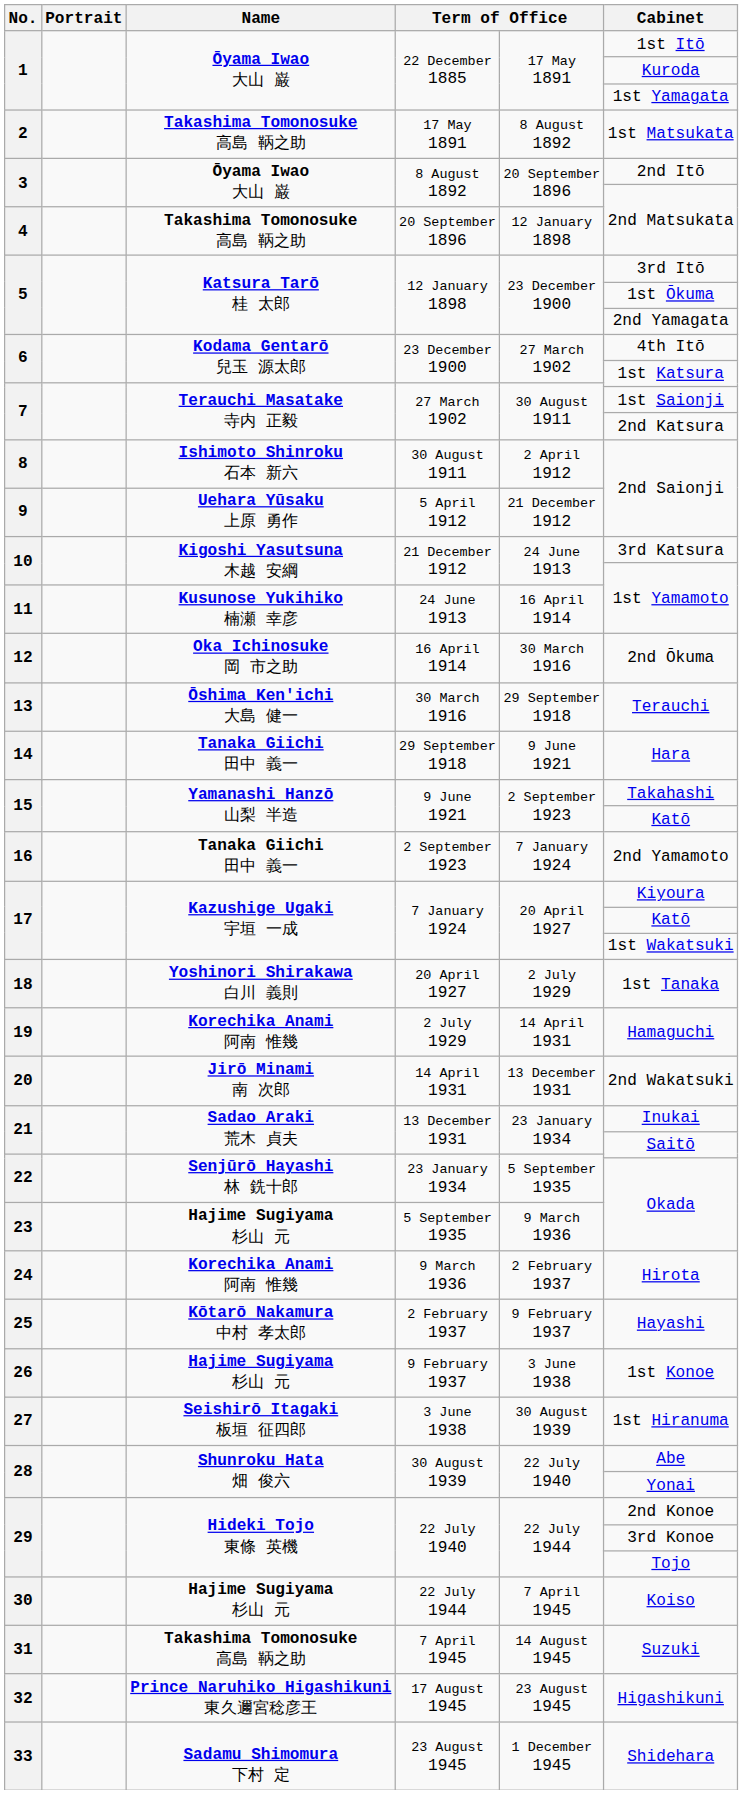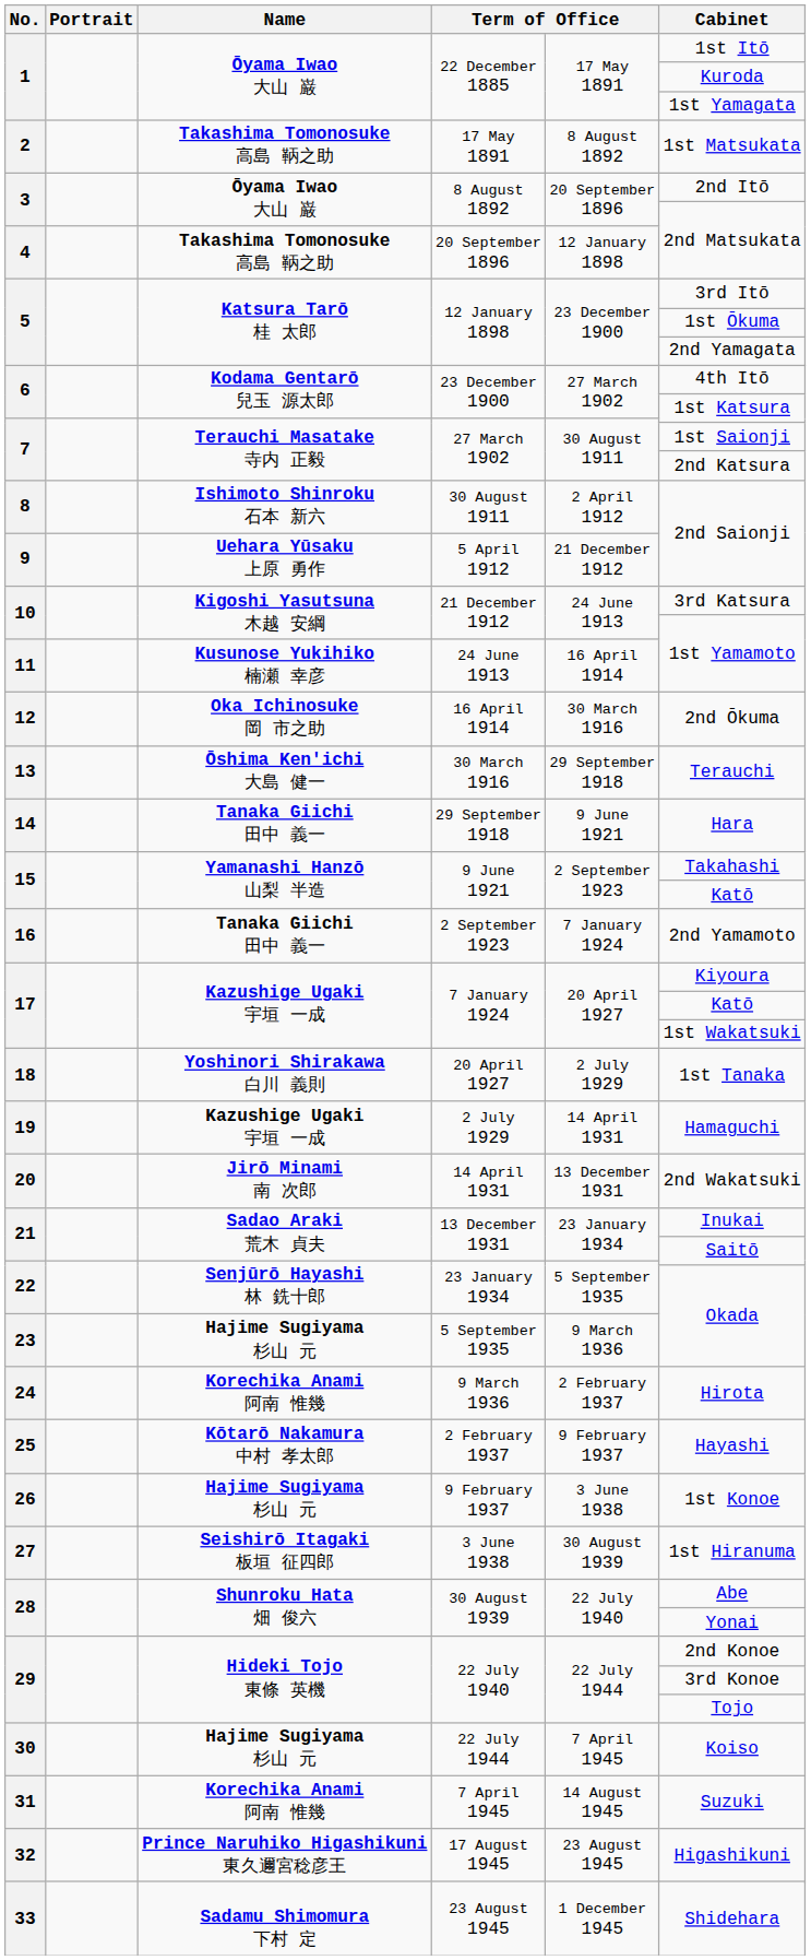 <table class="wikitable" style="text-align:center">
 <tr>
 <th><abbr>No.</abbr></th>
 <th>Portrait</th>
 <th>Name</th>
 <th colspan=2>Term of Office</th>
 <th>Cabinet</th>
 </tr>
 <tr>
 <th rowspan=4>1</th>
 <td rowspan=4></td>
 <td rowspan=4><strong><a href='#'>Ōyama Iwao</a></strong><br>大山 巌</td>
 <td rowspan=4><small>22 December</small><br>1885</td>
 <td rowspan=4><small>17 May</small><br>1891</td>
 <td>1st <a href='#'>Itō</a></td>
 </tr>
 <tr>
 <td><a href='#'>Kuroda</a></td>
 </tr>
 <tr>
 <td>1st <a href='#'>Yamagata</a></td>
 </tr>
 <tr>
 <td rowspan=2>1st <a href='#'>Matsukata</a></td>
 </tr>
 <tr>
 <th>2</th>
 <td></td>
 <td><strong><a href='#'>Takashima Tomonosuke</a></strong><br>高島 鞆之助</td>
 <td><small>17 May</small><br>1891</td>
 <td><small>8 August</small><br>1892</td>
 </tr>
 <tr>
 <th rowspan=2>3</th>
 <td rowspan=2></td>
 <td rowspan=2><strong>Ōyama Iwao</strong><br>大山 巌</td>
 <td rowspan=2><small>8 August</small><br>1892</td>
 <td rowspan=2><small>20 September</small><br>1896</td>
 <td>2nd Itō</td>
 </tr>
 <tr>
 <td rowspan=2>2nd Matsukata</td>
 </tr>
 <tr>
 <th>4</th>
 <td></td>
 <td><strong>Takashima Tomonosuke</strong><br>高島 鞆之助</td>
 <td><small>20 September</small><br>1896</td>
 <td><small>12 January</small><br>1898</td>
 </tr>
 <tr>
 <th rowspan=4>5</th>
 <td rowspan=4></td>
 <td rowspan=4><strong><a href='#'>Katsura Tarō</a></strong><br>桂 太郎</td>
 <td rowspan=4><small>12 January</small><br>1898</td>
 <td rowspan=4><small>23 December</small><br>1900</td>
 <td>3rd Itō</td>
 </tr>
 <tr>
 <td>1st <a href='#'>Ōkuma</a></td>
 </tr>
 <tr>
 <td>2nd Yamagata</td>
 </tr>
 <tr>
 <td rowspan=2>4th Itō</td>
 </tr>
 <tr>
 <th rowspan=2>6</th>
 <td rowspan=2></td>
 <td rowspan=2><strong><a href='#'>Kodama Gentarō</a></strong><br>兒玉 源太郎</td>
 <td rowspan=2><small>23 December</small><br>1900</td>
 <td rowspan=2><small>27 March</small><br>1902</td>
 </tr>
 <tr>
 <td rowspan=2>1st <a href='#'>Katsura</a></td>
 </tr>
 <tr>
 <th rowspan=3>7</th>
 <td rowspan=3></td>
 <td rowspan=3><strong><a href='#'>Terauchi Masatake</a></strong><br>寺内 正毅</td>
 <td rowspan=3><small>27 March</small><br>1902</td>
 <td rowspan=3><small>30 August</small><br>1911</td>
 </tr>
 <tr>
 <td>1st <a href='#'>Saionji</a></td>
 </tr>
 <tr>
 <td>2nd Katsura</td>
 </tr>
 <tr>
 <th>8</th>
 <td></td>
 <td><strong><a href='#'>Ishimoto Shinroku</a></strong><br>石本 新六</td>
 <td><small>30 August</small><br>1911</td>
 <td><small>2 April</small><br>1912</td>
 <td rowspan=2>2nd Saionji</td>
 </tr>
 <tr>
 <th>9</th>
 <td></td>
 <td><strong><a href='#'>Uehara Yūsaku</a></strong><br>上原 勇作</td>
 <td><small>5 April</small><br>1912</td>
 <td><small>21 December</small><br>1912</td>
 </tr>
 <tr>
 <th rowspan=2>10</th>
 <td rowspan=2></td>
 <td rowspan=2><strong><a href='#'>Kigoshi Yasutsuna</a></strong><br>木越 安綱</td>
 <td rowspan=2><small>21 December</small><br>1912</td>
 <td rowspan=2><small>24 June</small><br>1913</td>
 <td>3rd Katsura</td>
 </tr>
 <tr>
 <td rowspan=2>1st <a href='#'>Yamamoto</a></td>
 </tr>
 <tr>
 <th>11</th>
 <td></td>
 <td><strong><a href='#'>Kusunose Yukihiko</a></strong><br>楠瀬 幸彦</td>
 <td><small>24 June</small><br>1913</td>
 <td><small>16 April</small><br>1914</td>
 </tr>
 <tr>
 <th>12</th>
 <td></td>
 <td><strong><a href='#'>Oka Ichinosuke</a></strong><br>岡 市之助</td>
 <td><small>16 April</small><br>1914</td>
 <td><small>30 March</small><br>1916</td>
 <td rowspan=2>2nd Ōkuma</td>
 </tr>
 <tr>
 <th rowspan=2>13</th>
 <td rowspan=2></td>
 <td rowspan=2><strong><a href='#'>Ōshima Ken'ichi</a></strong><br>大島 健一</td>
 <td rowspan=2><small>30 March</small><br>1916</td>
 <td rowspan=2><small>29 September</small><br>1918</td>
 </tr>
 <tr>
 <td><a href='#'>Terauchi</a></td>
 </tr>
 <tr>
 <th>14</th>
 <td></td>
 <td><strong><a href='#'>Tanaka Giichi</a></strong><br>田中 義一</td>
 <td><small>29 September</small><br>1918</td>
 <td><small>9 June</small><br>1921</td>
 <td rowspan=2><a href='#'>Hara</a></td>
 </tr>
 <tr>
 <th rowspan=3>15</th>
 <td rowspan=3></td>
 <td rowspan=3><strong><a href='#'>Yamanashi Hanzō</a></strong><br>山梨 半造</td>
 <td rowspan=3><small>9 June</small><br>1921</td>
 <td rowspan=3><small>2 September</small><br>1923</td>
 </tr>
 <tr>
 <td><a href='#'>Takahashi</a></td>
 </tr>
 <tr>
 <td><a href='#'>Katō</a></td>
 </tr>
 <tr>
 <th>16</th>
 <td></td>
 <td><strong>Tanaka Giichi</strong><br>田中 義一</td>
 <td><small>2 September</small><br>1923</td>
 <td><small>7 January</small><br>1924</td>
 <td>2nd Yamamoto</td>
 </tr>
 <tr>
 <th rowspan=3>17</th>
 <td rowspan=3></td>
 <td rowspan=3><strong><a href='#'>Kazushige Ugaki</a></strong><br>宇垣 一成</td>
 <td rowspan=3><small>7 January</small><br>1924</td>
 <td rowspan=3><small>20 April</small><br>1927</td>
 <td><a href='#'>Kiyoura</a></td>
 </tr>
 <tr>
 <td><a href='#'>Katō</a></td>
 </tr>
 <tr>
 <td>1st <a href='#'>Wakatsuki</a></td>
 </tr>
 <tr>
 <th>18</th>
 <td></td>
 <td><strong><a href='#'>Yoshinori Shirakawa</a></strong><br>白川 義則</td>
 <td><small>20 April</small><br>1927</td>
 <td><small>2 July</small><br>1929</td>
 <td>1st <a href='#'>Tanaka</a></td>
 </tr>
 <tr>
 <th>19</th>
 <td></td>
-<td><strong><a href='#'>Korechika Anami</a></strong><br>阿南 惟幾</td>
+<td><strong>Kazushige Ugaki</strong><br>宇垣 一成</td>
 <td><small>2 July</small><br>1929</td>
 <td><small>14 April</small><br>1931</td>
 <td><a href='#'>Hamaguchi</a></td>
 </tr>
 <tr>
 <th>20</th>
 <td></td>
 <td><strong><a href='#'>Jirō Minami</a></strong><br>南 次郎</td>
 <td><small>14 April</small><br>1931</td>
 <td><small>13 December</small><br>1931</td>
 <td>2nd Wakatsuki</td>
 </tr>
 <tr>
 <th rowspan=2>21</th>
 <td rowspan=2></td>
 <td rowspan=2><strong><a href='#'>Sadao Araki</a></strong><br>荒木 貞夫</td>
 <td rowspan=2><small>13 December</small><br>1931</td>
 <td rowspan=2><small>23 January</small><br>1934</td>
 <td><a href='#'>Inukai</a></td>
 </tr>
 <tr>
 <td rowspan=2><a href='#'>Saitō</a></td>
 </tr>
 <tr>
 <th rowspan=2>22</th>
 <td rowspan=2></td>
 <td rowspan=2><strong><a href='#'>Senjūrō Hayashi</a></strong><br>林 銑十郎</td>
 <td rowspan=2><small>23 January</small><br>1934</td>
 <td rowspan=2><small>5 September</small><br>1935</td>
 </tr>
 <tr>
 <td rowspan=2><a href='#'>Okada</a></td>
 </tr>
 <tr>
 <th>23</th>
 <td></td>
 <td><strong>Hajime Sugiyama</strong><br>杉山 元</td>
 <td><small>5 September</small><br>1935</td>
 <td><small>9 March</small><br>1936</td>
 </tr>
 <tr>
 <th>24</th>
 <td></td>
 <td><strong><a href='#'>Korechika Anami</a></strong><br>阿南 惟幾</td>
 <td><small>9 March</small><br>1936</td>
 <td><small>2 February</small><br>1937</td>
 <td><a href='#'>Hirota</a></td>
 </tr>
 <tr>
 <th>25</th>
 <td></td>
 <td><strong><a href='#'>Kōtarō Nakamura</a></strong><br>中村 孝太郎</td>
 <td><small>2 February</small><br>1937</td>
 <td><small>9 February</small><br>1937</td>
 <td rowspan=2><a href='#'>Hayashi</a></td>
 </tr>
 <tr>
 <th rowspan=2>26</th>
 <td rowspan=2></td>
 <td rowspan=2><strong><a href='#'>Hajime Sugiyama</a></strong><br>杉山 元</td>
 <td rowspan=2><small>9 February</small><br>1937</td>
 <td rowspan=2><small>3 June</small><br>1938</td>
 </tr>
 <tr>
 <td rowspan=2>1st <a href='#'>Konoe</a></td>
 </tr>
 <tr>
 <th rowspan=2>27</th>
 <td rowspan=2></td>
 <td rowspan=2><strong><a href='#'>Seishirō Itagaki</a></strong><br>板垣 征四郎</td>
 <td rowspan=2><small>3 June</small><br>1938</td>
 <td rowspan=2><small>30 August</small><br>1939</td>
 </tr>
 <tr>
 <td>1st <a href='#'>Hiranuma</a></td>
 </tr>
 <tr>
 <th rowspan=2>28</th>
 <td rowspan=2></td>
 <td rowspan=2><strong><a href='#'>Shunroku Hata</a></strong><br>畑 俊六</td>
 <td rowspan=2><small>30 August</small><br>1939</td>
 <td rowspan=2><small>22 July</small><br>1940</td>
 <td><a href='#'>Abe</a></td>
 </tr>
 <tr>
 <td><a href='#'>Yonai</a></td>
 </tr>
 <tr>
 <th rowspan=3>29</th>
 <td rowspan=3></td>
 <td rowspan=3><strong><a href='#'>Hideki Tojo</a></strong><br>東條 英機</td>
 <td rowspan=3><small>22 July</small><br>1940</td>
 <td rowspan=3><small>22 July</small><br>1944</td>
 <td>2nd Konoe</td>
 </tr>
 <tr>
 <td>3rd Konoe</td>
 </tr>
 <tr>
 <td><a href='#'>Tojo</a></td>
 </tr>
 <tr>
 <th>30</th>
 <td></td>
 <td><strong>Hajime Sugiyama</strong><br>杉山 元</td>
 <td><small>22 July</small><br>1944</td>
 <td><small>7 April</small><br>1945</td>
 <td><a href='#'>Koiso</a></td>
 </tr>
 <tr>
 <th>31</th>
 <td></td>
-<td><strong>Takashima Tomonosuke</strong><br>高島 鞆之助</td>
+<td><strong><a href='#'>Korechika Anami</a></strong><br>阿南 惟幾</td>
 <td><small>7 April</small><br>1945</td>
 <td><small>14 August</small><br>1945</td>
 <td><a href='#'>Suzuki</a></td>
 </tr>
 <tr>
 <th>32</th>
 <td></td>
 <td><strong><a href='#'>Prince Naruhiko Higashikuni</a></strong><br>東久邇宮稔彦王</td>
 <td><small>17 August</small><br>1945</td>
 <td><small>23 August</small><br>1945</td>
 <td rowspan=2><a href='#'>Higashikuni</a></td>
 </tr>
 <tr>
 <th rowspan=2>33</th>
 <td rowspan=2></td>
 <td rowspan=2><strong><br><a href='#'>Sadamu Shimomura</a></strong><br>下村 定</td>
 <td rowspan=2><small>23 August</small><br>1945</td>
 <td rowspan=2><small>1 December</small><br>1945</td>
 </tr>
 <tr>
 <td><a href='#'>Shidehara</a></td>
 </tr>
 </table>
